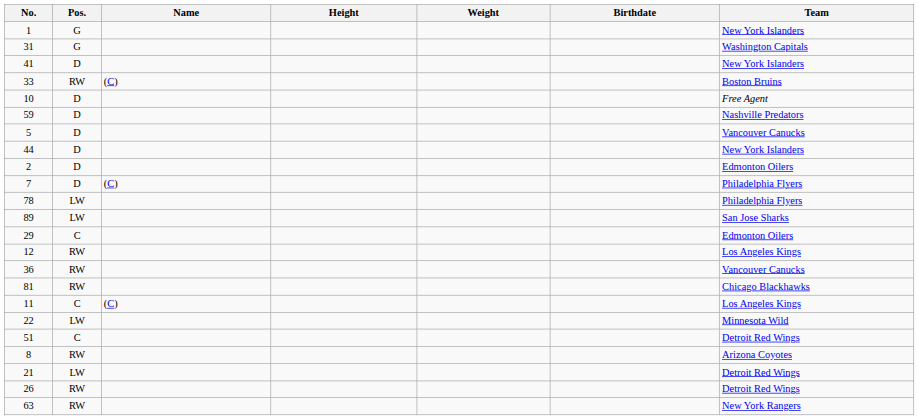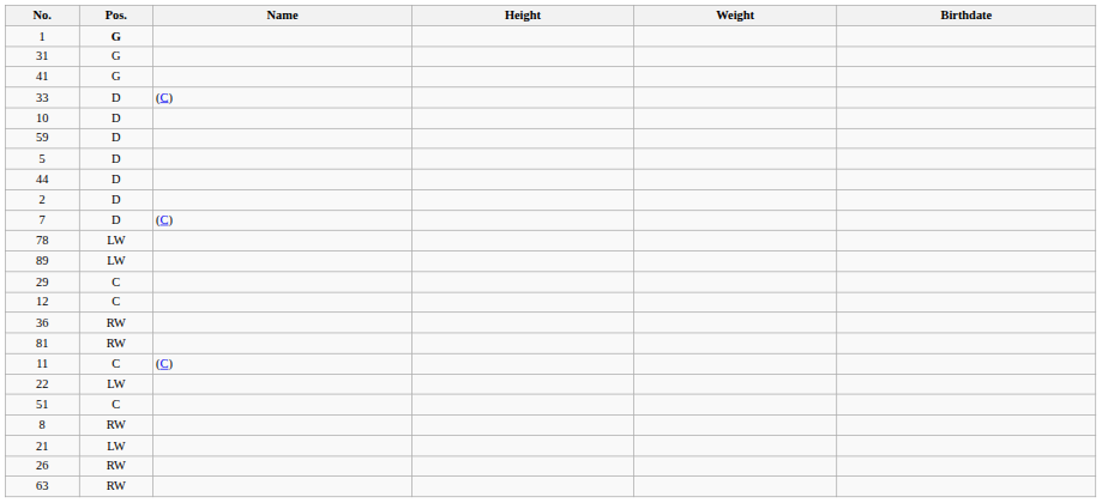 <table width="100%" class="wikitable sortable" style="font-size: 90%; text-align: center;">
 <tr>
 <th style="width:  4%;">No.</th>
 <th style="width:  4%;">Pos.</th>
 <th style="width: 14%;">Name</th>
 <th style="width: 12%;">Height</th>
 <th style="width: 11%;">Weight</th>
 <th style="width: 14%;">Birthdate</th>
-<th style="width: 16%;">Team</th>
 </tr>
 <tr>
 <td>1</td>
-<td>G</td>
+<td><strong>G</strong></td>
 <td align=left> </td>
 <td></td>
 <td></td>
 <td></td>
-<td style="text-align:left;"> <a href='#'>New York Islanders</a></td>
 </tr>
 <tr>
 <td>31</td>
 <td>G</td>
 <td align=left> </td>
 <td></td>
 <td></td>
 <td></td>
-<td style="text-align:left;"> <a href='#'>Washington Capitals</a></td>
 </tr>
 <tr>
 <td>41</td>
-<td>D</td>
+<td>G</td>
 <td align=left> </td>
 <td></td>
 <td></td>
 <td></td>
-<td style="text-align:left;"> <a href='#'>New York Islanders</a></td>
 </tr>
 <tr>
 <td>33</td>
-<td>RW</td>
+<td>D</td>
 <td align=left>  (<a href='#'>C</a>)</td>
 <td></td>
 <td></td>
 <td></td>
-<td style="text-align:left;"> <a href='#'>Boston Bruins</a></td>
 </tr>
 <tr>
 <td>10</td>
 <td>D</td>
 <td align=left> </td>
 <td></td>
 <td></td>
 <td></td>
-<td style="text-align:left;"><em>Free Agent</em></td>
 </tr>
 <tr>
 <td>59</td>
 <td>D</td>
 <td align=left> </td>
 <td></td>
 <td></td>
 <td></td>
-<td style="text-align:left;"> <a href='#'>Nashville Predators</a></td>
 </tr>
 <tr>
 <td>5</td>
 <td>D</td>
 <td align=left> </td>
 <td></td>
 <td></td>
 <td></td>
-<td style="text-align:left;"> <a href='#'>Vancouver Canucks</a></td>
 </tr>
 <tr>
 <td>44</td>
 <td>D</td>
 <td align=left> </td>
 <td></td>
 <td></td>
 <td></td>
-<td style="text-align:left;"> <a href='#'>New York Islanders</a></td>
 </tr>
 <tr>
 <td>2</td>
 <td>D</td>
 <td align=left> </td>
 <td></td>
 <td></td>
 <td></td>
-<td style="text-align:left;"> <a href='#'>Edmonton Oilers</a></td>
 </tr>
 <tr>
 <td>7</td>
 <td>D</td>
 <td align=left>  (<a href='#'>C</a>)</td>
 <td></td>
 <td></td>
 <td></td>
-<td style="text-align:left;"> <a href='#'>Philadelphia Flyers</a></td>
 </tr>
 <tr>
 <td>78</td>
 <td>LW</td>
 <td align=left> </td>
 <td></td>
 <td></td>
 <td></td>
-<td style="text-align:left;"> <a href='#'>Philadelphia Flyers</a></td>
 </tr>
 <tr>
 <td>89</td>
 <td>LW</td>
 <td align=left> </td>
 <td></td>
 <td></td>
 <td></td>
-<td style="text-align:left;"> <a href='#'>San Jose Sharks</a></td>
 </tr>
 <tr>
 <td>29</td>
 <td>C</td>
 <td align=left> </td>
 <td></td>
 <td></td>
 <td></td>
-<td style="text-align:left;"> <a href='#'>Edmonton Oilers</a></td>
 </tr>
 <tr>
 <td>12</td>
-<td>RW</td>
+<td>C</td>
 <td align=left> </td>
 <td></td>
 <td></td>
 <td></td>
-<td style="text-align:left;"> <a href='#'>Los Angeles Kings</a></td>
 </tr>
 <tr>
 <td>36</td>
 <td>RW</td>
 <td align=left> </td>
 <td></td>
 <td></td>
 <td></td>
-<td style="text-align:left;"> <a href='#'>Vancouver Canucks</a></td>
 </tr>
 <tr>
 <td>81</td>
 <td>RW</td>
 <td align=left> </td>
 <td></td>
 <td></td>
 <td></td>
-<td style="text-align:left;"> <a href='#'>Chicago Blackhawks</a></td>
 </tr>
 <tr>
 <td>11</td>
 <td>C</td>
 <td align=left>  (<a href='#'>C</a>)</td>
 <td></td>
 <td></td>
 <td></td>
-<td style="text-align:left;"> <a href='#'>Los Angeles Kings</a></td>
 </tr>
 <tr>
 <td>22</td>
 <td>LW</td>
 <td align=left> </td>
 <td></td>
 <td></td>
 <td></td>
-<td style="text-align:left;"> <a href='#'>Minnesota Wild</a></td>
 </tr>
 <tr>
 <td>51</td>
 <td>C</td>
 <td align=left> </td>
 <td></td>
 <td></td>
 <td></td>
-<td style="text-align:left;"> <a href='#'>Detroit Red Wings</a></td>
 </tr>
 <tr>
 <td>8</td>
 <td>RW</td>
 <td align=left> </td>
 <td></td>
 <td></td>
 <td></td>
-<td style="text-align:left;"> <a href='#'>Arizona Coyotes</a></td>
 </tr>
 <tr>
 <td>21</td>
 <td>LW</td>
 <td align=left> </td>
 <td></td>
 <td></td>
 <td></td>
-<td style="text-align:left;"> <a href='#'>Detroit Red Wings</a></td>
 </tr>
 <tr>
 <td>26</td>
 <td>RW</td>
 <td align=left> </td>
 <td></td>
 <td></td>
 <td></td>
-<td style="text-align:left;"> <a href='#'>Detroit Red Wings</a></td>
 </tr>
 <tr>
 <td>63</td>
 <td>RW</td>
 <td align=left> </td>
 <td></td>
 <td></td>
 <td></td>
-<td style="text-align:left;"> <a href='#'>New York Rangers</a></td>
 </tr>
 </table>
